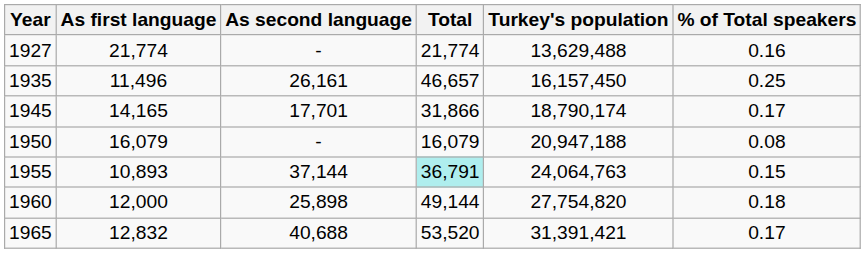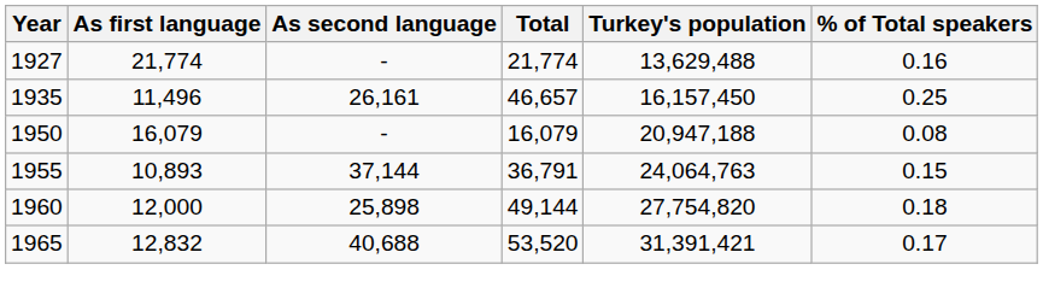 <table class="wikitable" style="text-align:center">
 <tr>
 <th>Year</th>
 <th>As first language</th>
 <th>As second language</th>
 <th>Total</th>
 <th>Turkey's population</th>
 <th>% of Total speakers</th>
 </tr>
 <tr>
 <td>1927</td>
 <td>21,774</td>
 <td>-</td>
 <td>21,774</td>
 <td>13,629,488</td>
 <td>0.16</td>
 </tr>
 <tr>
 <td>1935</td>
 <td>11,496</td>
 <td>26,161</td>
 <td>46,657</td>
 <td>16,157,450</td>
 <td>0.25</td>
 </tr>
 <tr>
-<td>1945</td>
-<td>14,165</td>
-<td>17,701</td>
-<td>31,866</td>
-<td>18,790,174</td>
-<td>0.17</td>
-</tr>
-<tr>
 <td>1950</td>
 <td>16,079</td>
 <td>-</td>
 <td>16,079</td>
 <td>20,947,188</td>
 <td>0.08</td>
 </tr>
 <tr>
 <td>1955</td>
 <td>10,893</td>
 <td>37,144</td>
-<td style="background: paleturquoise;">36,791</td>
+<td>36,791</td>
 <td>24,064,763</td>
 <td>0.15</td>
 </tr>
 <tr>
 <td>1960</td>
 <td>12,000</td>
 <td>25,898</td>
 <td>49,144</td>
 <td>27,754,820</td>
 <td>0.18</td>
 </tr>
 <tr>
 <td>1965</td>
 <td>12,832</td>
 <td>40,688</td>
 <td>53,520</td>
 <td>31,391,421</td>
 <td>0.17</td>
 </tr>
 </table>
